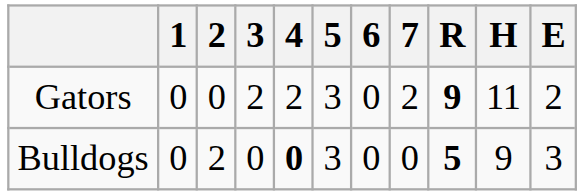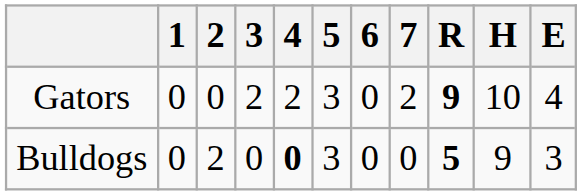 <table align = right border="2" cellpadding="4" cellspacing="0" style="margin: 1em 1em 1em 1em; background: #F9F9F9; border: 1px #aaa solid; border-collapse: collapse;">
 <tr align=center style="background: #F2F2F2;">
 <th></th>
 <th>1</th>
 <th>2</th>
 <th>3</th>
 <th>4</th>
 <th>5</th>
 <th>6</th>
 <th>7</th>
 <th>R</th>
 <th>H</th>
 <th>E</th>
 </tr>
 <tr align=center>
 <td>Gators</td>
 <td>0</td>
 <td>0</td>
 <td>2</td>
 <td>2</td>
 <td>3</td>
 <td>0</td>
 <td>2</td>
 <td><strong>9</strong></td>
-<td>11</td>
-<td>2</td>
+<td>10</td>
+<td>4</td>
 </tr>
 <tr align=center>
 <td>Bulldogs</td>
 <td>0</td>
 <td>2</td>
 <td>0</td>
 <td><strong>0</strong></td>
 <td>3</td>
 <td>0</td>
 <td>0</td>
 <td><strong>5</strong></td>
 <td>9</td>
 <td>3</td>
 </tr>
 </table>
